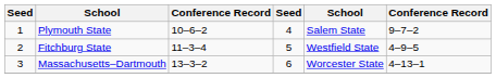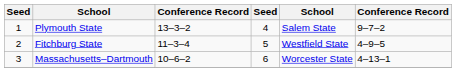 <table class="wikitable">
 <tr>
 <th>Seed</th>
 <th>School</th>
 <th>Conference Record</th>
 <th>Seed</th>
 <th>School</th>
 <th>Conference Record</th>
 </tr>
 <tr>
 <td align=center>1</td>
 <td><a href='#'>Plymouth State</a></td>
-<td>10–6–2</td>
+<td>13–3–2</td>
 <td align=center>4</td>
 <td><a href='#'>Salem State</a></td>
 <td>9–7–2</td>
 </tr>
 <tr>
 <td align=center>2</td>
 <td><a href='#'>Fitchburg State</a></td>
 <td>11–3–4</td>
 <td align=center>5</td>
 <td><a href='#'>Westfield State</a></td>
 <td>4–9–5</td>
 </tr>
 <tr>
 <td align=center>3</td>
 <td><a href='#'>Massachusetts–Dartmouth</a></td>
-<td>13–3–2</td>
+<td>10–6–2</td>
 <td align=center>6</td>
 <td><a href='#'>Worcester State</a></td>
 <td>4–13–1</td>
 </tr>
 <tr>
 </tr>
 </table>
